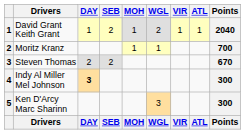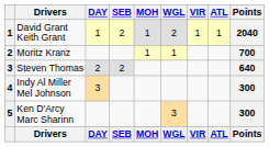 <table class="wikitable" style="font-size:85%; text-align:center">
 <tr>
 <th></th>
 <th>Drivers</th>
 <th><a href='#'>DAY</a></th>
 <th><a href='#'>SEB</a></th>
 <th><a href='#'>MOH</a></th>
 <th><a href='#'>WGL</a></th>
 <th><a href='#'>VIR</a></th>
 <th><a href='#'>ATL</a></th>
 <th>Points</th>
 </tr>
 <tr>
 <th>1</th>
 <td align=left> David Grant<br> Keith Grant</td>
 <td style="background:#ffffbf;">1</td>
 <td style="background:#ffffbf;">2</td>
 <td style="background:#dfdfdf;">1</td>
 <td style="background:#dfdfdf;">2</td>
 <td style="background:#ffffbf;">1</td>
 <td style="background:#ffffbf;">1</td>
 <th>2040</th>
 </tr>
 <tr>
 <th>2</th>
 <td align=left> Moritz Kranz</td>
 <td></td>
 <td></td>
 <td style="background:#ffffbf;">1</td>
 <td style="background:#ffffbf;">1</td>
 <td></td>
 <td></td>
 <th>700</th>
 </tr>
 <tr>
 <th>3</th>
 <td align=left> Steven Thomas</td>
 <td style="background:#dfdfdf;">2</td>
 <td style="background:#dfdfdf;">2</td>
 <td></td>
 <td></td>
 <td></td>
 <td></td>
-<th>670</th>
+<th>640</th>
 </tr>
 <tr>
 <th>4</th>
 <td align=left> Indy Al Miller<br> Mel Johnson</td>
-<td style="background:#ffdf9f;"><strong>3</strong></td>
+<td style="background:#ffdf9f;">3</td>
 <td></td>
 <td></td>
 <td></td>
 <td></td>
 <td></td>
 <th>300</th>
 </tr>
 <tr>
 <th>5</th>
 <td align=left> Ken D'Arcy<br> Marc Sharinn</td>
 <td></td>
 <td></td>
 <td></td>
 <td style="background:#ffdf9f;">3</td>
 <td></td>
 <td></td>
 <th>300</th>
 </tr>
 <tr>
 <th></th>
 <th>Drivers</th>
 <th><a href='#'>DAY</a></th>
 <th><a href='#'>SEB</a></th>
 <th><a href='#'>MOH</a></th>
 <th><a href='#'>WGL</a></th>
 <th><a href='#'>VIR</a></th>
 <th><a href='#'>ATL</a></th>
 <th>Points</th>
 </tr>
 </table>
